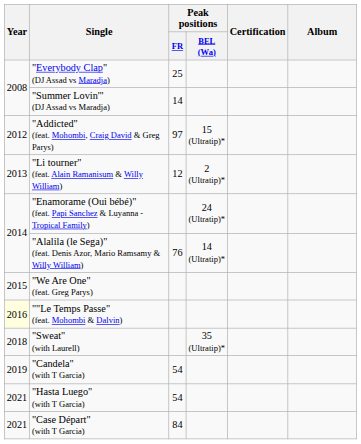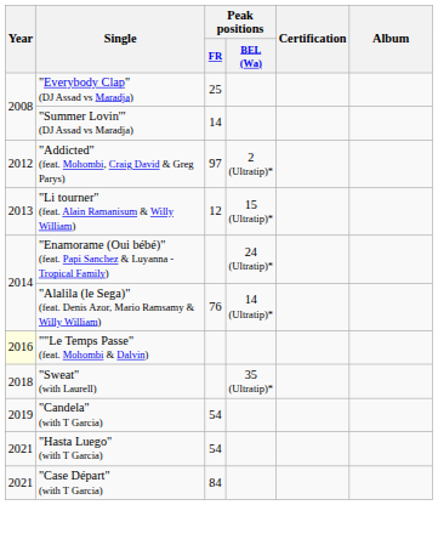 <table class="wikitable">
 <tr>
 <th align="center" rowspan="2" width="10">Year</th>
 <th align="center" rowspan="2" width="210">Single</th>
 <th align="center" colspan="2">Peak positions</th>
 <th align="center" rowspan="2" width="40">Certification</th>
 <th align="center" rowspan="2" width="100">Album</th>
 </tr>
 <tr>
 <th width="20"><small><a href='#'>FR</a></small><br></th>
 <th width="20"><small><a href='#'>BEL <br>(Wa)</a></small><br></th>
 </tr>
 <tr>
 <td align="center" rowspan="2">2008</td>
 <td>"<a href='#'>Everybody Clap</a>" <br><small>(DJ Assad vs <a href='#'>Maradja</a>)</small></td>
 <td align="center">25</td>
 <td align="center"></td>
 <td align="center"></td>
 <td></td>
 </tr>
 <tr>
 <td>"Summer Lovin'" <br><small>(DJ Assad vs Maradja)</small></td>
 <td align="center">14</td>
 <td align="center"></td>
 <td align="center"></td>
 <td></td>
 </tr>
 <tr>
 <td align="center" rowspan="1">2012</td>
 <td>"Addicted" <br><small>(feat. <a href='#'>Mohombi</a>, <a href='#'>Craig David</a> & Greg Parys)</small></td>
 <td align="center">97</td>
-<td align="center">15<br><small>(Ultratip)*</small></td>
+<td align="center">2<br><small>(Ultratip)*</small></td>
 <td align="center"></td>
 <td></td>
 </tr>
 <tr>
 <td align="center" rowspan="1">2013</td>
 <td>"Li tourner" <br><small>(feat. <a href='#'>Alain Ramanisum</a> & <a href='#'>Willy William</a>)</small></td>
 <td align="center">12</td>
-<td align="center">2<br><small>(Ultratip)*</small></td>
+<td align="center">15<br><small>(Ultratip)*</small></td>
 <td align="center"></td>
 <td></td>
 </tr>
 <tr>
 <td align="center" rowspan="2">2014</td>
 <td>"Enamorame (Oui bébé)" <br><small>(feat. <a href='#'>Papi Sanchez</a> & Luyanna - <a href='#'>Tropical Family</a>)</small></td>
 <td align="center"></td>
 <td align="center">24<br><small>(Ultratip)*</small></td>
 <td align="center"></td>
 <td></td>
 </tr>
 <tr>
 <td>"Alalila (le Sega)" <br><small>(feat. Denis Azor, Mario Ramsamy & <a href='#'>Willy William</a>)</small></td>
 <td align="center">76</td>
 <td align="center">14<br><small>(Ultratip)*</small></td>
-<td align="center"></td>
-<td></td>
-</tr>
-<tr>
-<td align="center">2015</td>
-<td>"We Are One" <br><small>(feat. Greg Parys)</small></td>
-<td align="center"></td>
-<td align="center"></td>
 <td align="center"></td>
 <td></td>
 </tr>
 <tr>
 <td align="center" style="background: lightyellow;">2016</td>
 <td>""Le Temps Passe"<br><small>(feat. <a href='#'>Mohombi</a> & <a href='#'>Dalvin</a>)</small></td>
 <td align="center"></td>
 <td align="center"></td>
 <td align="center"></td>
 <td></td>
 </tr>
 <tr>
 <td align="center">2018</td>
 <td>"Sweat"<br><small>(with Laurell)</small></td>
 <td align="center"></td>
 <td align="center">35<br><small>(Ultratip)*</small></td>
 <td align="center"></td>
 <td></td>
 </tr>
 <tr>
 <td align="center">2019</td>
 <td>"Candela"<br><small>(with T Garcia)</small></td>
 <td align="center">54</td>
 <td align="center"></td>
 <td align="center"></td>
 <td></td>
 </tr>
 <tr>
 <td align="center">2021</td>
 <td>"Hasta Luego"<br><small>(with T Garcia)</small></td>
 <td align="center">54</td>
 <td align="center"></td>
 <td align="center"></td>
 <td></td>
 </tr>
 <tr>
 <td align="center">2021</td>
 <td>"Case Départ"<br><small>(with T Garcia)</small></td>
 <td align="center">84</td>
 <td align="center"></td>
 <td align="center"></td>
 <td></td>
 </tr>
 </table>
